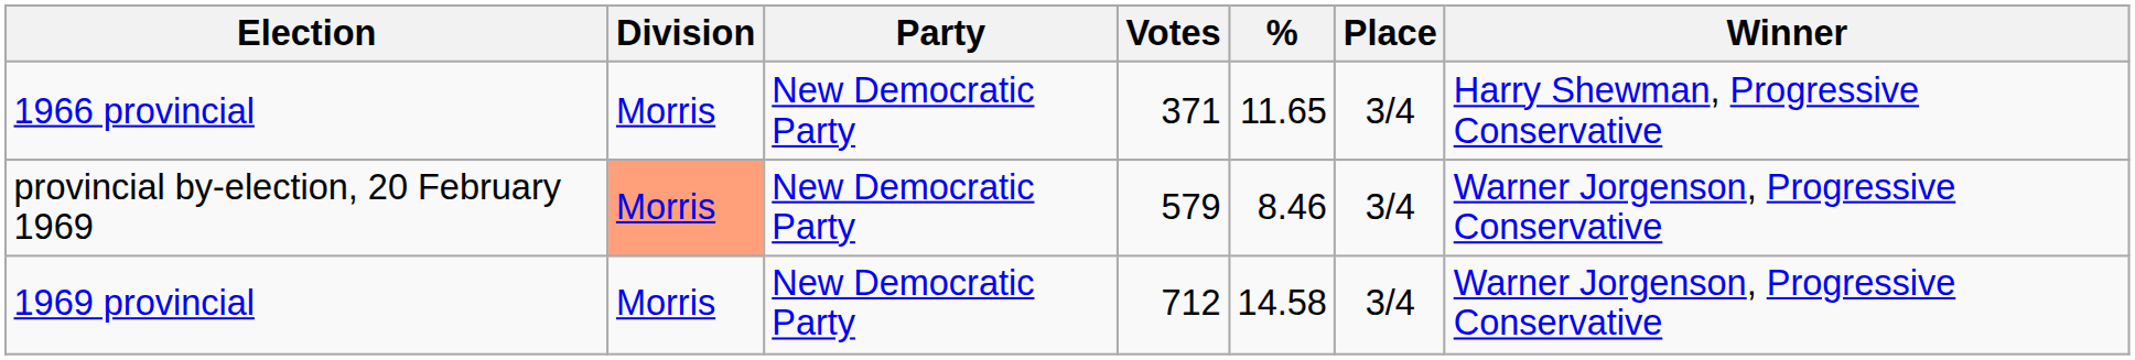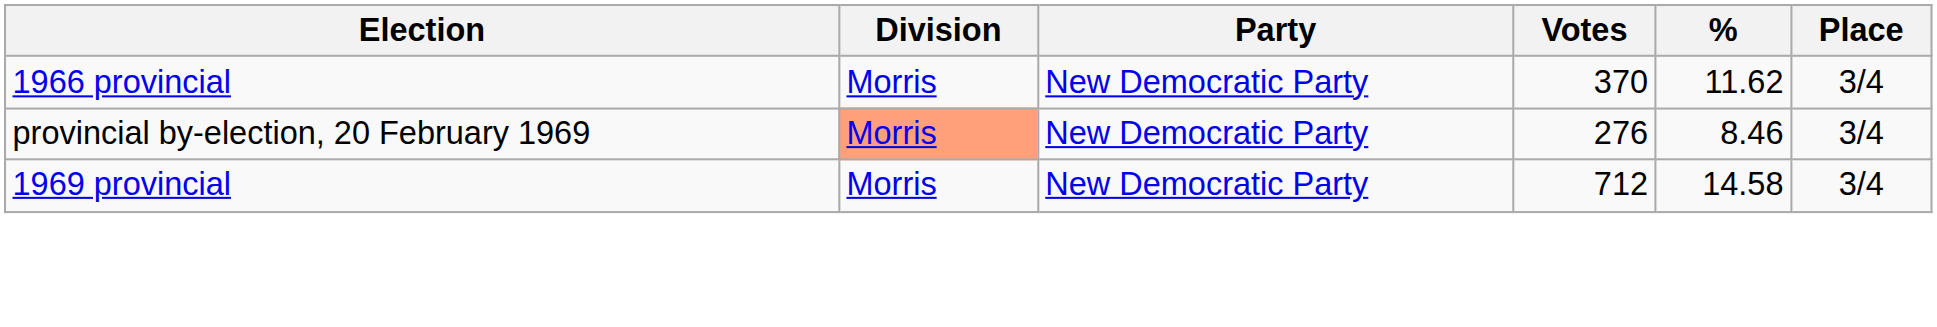 <table class="wikitable" width="950">
 <tr>
 <th align="left">Election</th>
 <th align="left">Division</th>
 <th align="left">Party</th>
 <th align="right">Votes</th>
 <th align="right">%</th>
 <th align="center">Place</th>
-<th align="center">Winner</th>
 </tr>
 <tr>
 <td align="left"><a href='#'>1966 provincial</a></td>
 <td align="left"><a href='#'>Morris</a></td>
 <td align="left"><a href='#'>New Democratic Party</a></td>
-<td align="right">371</td>
-<td align="right">11.65</td>
+<td align="right">370</td>
+<td align="right">11.62</td>
 <td align="center">3/4</td>
-<td align="left"><a href='#'>Harry Shewman</a>, <a href='#'>Progressive Conservative</a></td>
 </tr>
 <tr>
 <td align="left">provincial by-election, 20 February 1969</td>
 <td align="left" style="background: lightsalmon;"><a href='#'>Morris</a></td>
 <td align="left"><a href='#'>New Democratic Party</a></td>
-<td align="right">579</td>
+<td align="right">276</td>
 <td align="right">8.46</td>
 <td align="center">3/4</td>
-<td align="left"><a href='#'>Warner Jorgenson</a>, <a href='#'>Progressive Conservative</a></td>
 </tr>
 <tr>
 <td align="left"><a href='#'>1969 provincial</a></td>
 <td align="left"><a href='#'>Morris</a></td>
 <td align="left"><a href='#'>New Democratic Party</a></td>
 <td align="right">712</td>
 <td align="right">14.58</td>
 <td align="center">3/4</td>
-<td align="left"><a href='#'>Warner Jorgenson</a>, <a href='#'>Progressive Conservative</a></td>
 </tr>
 </table>
